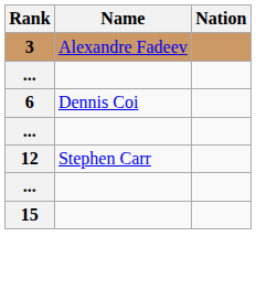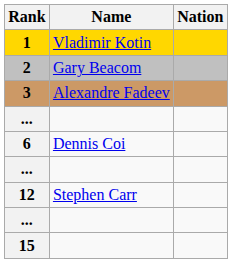 <table class="wikitable">
 <tr>
 <th>Rank</th>
 <th>Name</th>
 <th>Nation</th>
+</tr>
+<tr bgcolor="gold">
+<td align="center"><strong>1</strong></td>
+<td><a href='#'>Vladimir Kotin</a></td>
+<td></td>
+</tr>
+<tr bgcolor="silver">
+<td align="center"><strong>2</strong></td>
+<td><a href='#'>Gary Beacom</a></td>
+<td></td>
 </tr>
 <tr bgcolor="cc9966">
 <td align="center"><strong>3</strong></td>
 <td><a href='#'>Alexandre Fadeev</a></td>
 <td></td>
 </tr>
 <tr>
 <th>...</th>
 <td></td>
 <td></td>
 </tr>
 <tr>
 <th>6</th>
 <td><a href='#'>Dennis Coi</a></td>
 <td></td>
 </tr>
 <tr>
 <th>...</th>
 <td></td>
 <td></td>
 </tr>
 <tr>
 <th>12</th>
 <td><a href='#'>Stephen Carr</a></td>
 <td></td>
 </tr>
 <tr>
 <th>...</th>
 <td></td>
 <td></td>
 </tr>
 <tr>
 <th>15</th>
 <td></td>
 <td></td>
 </tr>
 </table>
